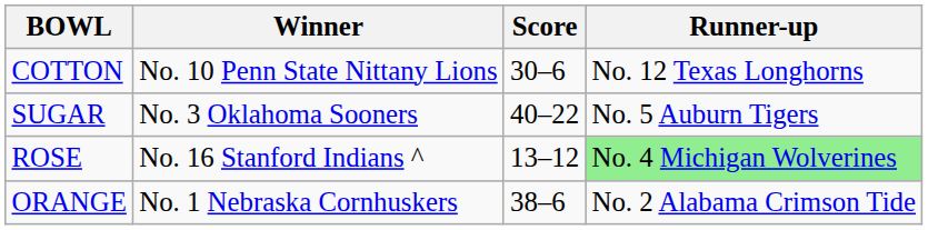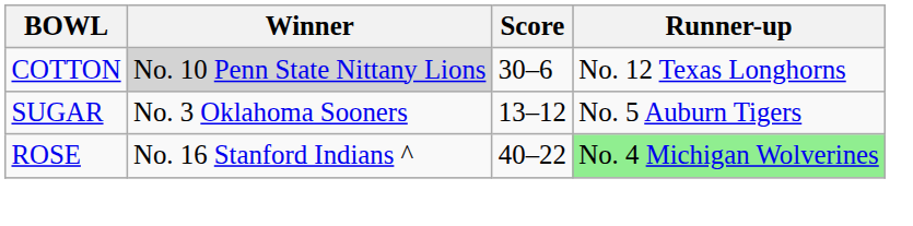 <table class="wikitable">
 <tr>
 <th>BOWL</th>
 <th>Winner</th>
 <th>Score</th>
 <th>Runner-up</th>
 </tr>
 <tr>
 <td><a href='#'>COTTON</a></td>
-<td>No. 10 <a href='#'>Penn State Nittany Lions</a></td>
+<td style="background: lightgrey;">No. 10 <a href='#'>Penn State Nittany Lions</a></td>
 <td>30–6</td>
 <td>No. 12 <a href='#'>Texas Longhorns</a></td>
 </tr>
 <tr>
 <td><a href='#'>SUGAR</a></td>
 <td>No. 3 <a href='#'>Oklahoma Sooners</a></td>
-<td>40–22</td>
+<td>13–12</td>
 <td>No. 5 <a href='#'>Auburn Tigers</a></td>
 </tr>
 <tr>
 <td><a href='#'>ROSE</a></td>
 <td>No. 16 <a href='#'>Stanford Indians</a> ^</td>
-<td>13–12</td>
+<td>40–22</td>
 <td style="background: lightgreen;">No. 4 <a href='#'>Michigan Wolverines</a></td>
 </tr>
-<tr>
-<td><a href='#'>ORANGE</a></td>
-<td>No. 1 <a href='#'>Nebraska Cornhuskers</a></td>
-<td>38–6</td>
-<td>No. 2 <a href='#'>Alabama Crimson Tide</a></td>
-</tr>
 </table>
